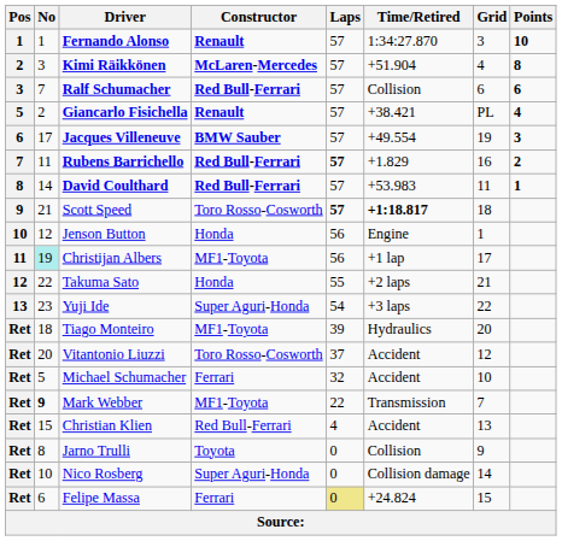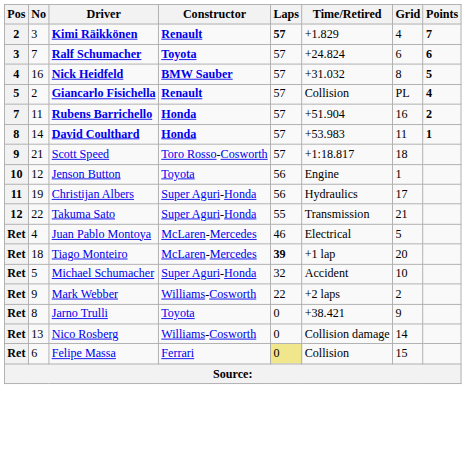 <table class="wikitable" style="font-size:85%">
 <tr>
 <th>Pos</th>
 <th>No</th>
 <th>Driver</th>
 <th>Constructor</th>
 <th>Laps</th>
 <th>Time/Retired</th>
 <th>Grid</th>
 <th>Points</th>
 </tr>
 <tr>
-<th>1</th>
-<td>1</td>
-<td> <strong><a href='#'>Fernando Alonso</a></strong></td>
-<td><strong><a href='#'>Renault</a></strong></td>
-<td>57</td>
-<td>1:34:27.870</td>
-<td>3</td>
-<td><strong>10</strong></td>
-</tr>
-<tr>
 <th>2</th>
 <td>3</td>
 <td> <strong><a href='#'>Kimi Räikkönen</a></strong></td>
-<td><strong><a href='#'>McLaren</a>-<a href='#'>Mercedes</a></strong></td>
-<td>57</td>
-<td>+51.904</td>
+<td><strong><a href='#'>Renault</a></strong></td>
+<td><strong>57</strong></td>
+<td>+1.829</td>
 <td>4</td>
-<td><strong>8</strong></td>
+<td><strong>7</strong></td>
 </tr>
 <tr>
 <th>3</th>
 <td>7</td>
 <td> <strong><a href='#'>Ralf Schumacher</a></strong></td>
-<td><strong><a href='#'>Red Bull</a>-<a href='#'>Ferrari</a></strong></td>
+<td><strong><a href='#'>Toyota</a></strong></td>
 <td>57</td>
-<td>Collision</td>
+<td>+24.824</td>
 <td>6</td>
 <td><strong>6</strong></td>
+</tr>
+<tr>
+<th>4</th>
+<td>16</td>
+<td> <strong><a href='#'>Nick Heidfeld</a></strong></td>
+<td><strong><a href='#'>BMW Sauber</a></strong></td>
+<td>57</td>
+<td>+31.032</td>
+<td>8</td>
+<td><strong>5</strong></td>
 </tr>
 <tr>
 <th>5</th>
 <td>2</td>
 <td> <strong><a href='#'>Giancarlo Fisichella</a></strong></td>
 <td><strong><a href='#'>Renault</a></strong></td>
 <td>57</td>
-<td>+38.421</td>
+<td>Collision</td>
 <td>PL</td>
 <td><strong>4</strong></td>
-</tr>
-<tr>
-<th>6</th>
-<td>17</td>
-<td> <strong><a href='#'>Jacques Villeneuve</a></strong></td>
-<td><strong><a href='#'>BMW Sauber</a></strong></td>
-<td>57</td>
-<td>+49.554</td>
-<td>19</td>
-<td><strong>3</strong></td>
 </tr>
 <tr>
 <th>7</th>
 <td>11</td>
 <td> <strong><a href='#'>Rubens Barrichello</a></strong></td>
-<td><strong><a href='#'>Red Bull</a>-<a href='#'>Ferrari</a></strong></td>
-<td><strong>57</strong></td>
-<td>+1.829</td>
+<td><strong><a href='#'>Honda</a></strong></td>
+<td>57</td>
+<td>+51.904</td>
 <td>16</td>
 <td><strong>2</strong></td>
 </tr>
 <tr>
 <th>8</th>
 <td>14</td>
 <td> <strong><a href='#'>David Coulthard</a></strong></td>
-<td><strong><a href='#'>Red Bull</a>-<a href='#'>Ferrari</a></strong></td>
+<td><strong><a href='#'>Honda</a></strong></td>
 <td>57</td>
 <td>+53.983</td>
 <td>11</td>
 <td><strong>1</strong></td>
 </tr>
 <tr>
 <th>9</th>
 <td>21</td>
 <td> <a href='#'>Scott Speed</a></td>
 <td><a href='#'>Toro Rosso</a>-<a href='#'>Cosworth</a></td>
-<td><strong>57</strong></td>
-<td><strong>+1:18.817</strong></td>
+<td>57</td>
+<td>+1:18.817</td>
 <td>18</td>
 <td></td>
 </tr>
 <tr>
 <th>10</th>
 <td>12</td>
 <td> <a href='#'>Jenson Button</a></td>
-<td><a href='#'>Honda</a></td>
+<td><a href='#'>Toyota</a></td>
 <td>56</td>
 <td>Engine</td>
 <td>1</td>
 <td></td>
 </tr>
 <tr>
 <th>11</th>
-<td style="background: paleturquoise;">19</td>
+<td>19</td>
 <td> <a href='#'>Christijan Albers</a></td>
-<td><a href='#'>MF1</a>-<a href='#'>Toyota</a></td>
+<td><a href='#'>Super Aguri</a>-<a href='#'>Honda</a></td>
 <td>56</td>
-<td>+1 lap</td>
+<td>Hydraulics</td>
 <td>17</td>
 <td></td>
 </tr>
 <tr>
 <th>12</th>
 <td>22</td>
 <td> <a href='#'>Takuma Sato</a></td>
-<td><a href='#'>Honda</a></td>
+<td><a href='#'>Super Aguri</a>-<a href='#'>Honda</a></td>
 <td>55</td>
-<td>+2 laps</td>
+<td>Transmission</td>
 <td>21</td>
 <td></td>
 </tr>
 <tr>
-<th>13</th>
-<td>23</td>
-<td> <a href='#'>Yuji Ide</a></td>
-<td><a href='#'>Super Aguri</a>-<a href='#'>Honda</a></td>
-<td>54</td>
-<td>+3 laps</td>
-<td>22</td>
+<th>Ret</th>
+<td>4</td>
+<td> <a href='#'>Juan Pablo Montoya</a></td>
+<td><a href='#'>McLaren</a>-<a href='#'>Mercedes</a></td>
+<td>46</td>
+<td>Electrical</td>
+<td>5</td>
 <td></td>
 </tr>
 <tr>
 <th>Ret</th>
 <td>18</td>
 <td> <a href='#'>Tiago Monteiro</a></td>
-<td><a href='#'>MF1</a>-<a href='#'>Toyota</a></td>
-<td>39</td>
-<td>Hydraulics</td>
+<td><a href='#'>McLaren</a>-<a href='#'>Mercedes</a></td>
+<td><strong>39</strong></td>
+<td>+1 lap</td>
 <td>20</td>
-<td></td>
-</tr>
-<tr>
-<th>Ret</th>
-<td>20</td>
-<td> <a href='#'>Vitantonio Liuzzi</a></td>
-<td><a href='#'>Toro Rosso</a>-<a href='#'>Cosworth</a></td>
-<td>37</td>
-<td>Accident</td>
-<td>12</td>
 <td></td>
 </tr>
 <tr>
 <th>Ret</th>
 <td>5</td>
 <td> <a href='#'>Michael Schumacher</a></td>
-<td><a href='#'>Ferrari</a></td>
+<td><a href='#'>Super Aguri</a>-<a href='#'>Honda</a></td>
 <td>32</td>
 <td>Accident</td>
 <td>10</td>
 <td></td>
 </tr>
 <tr>
 <th>Ret</th>
-<td><strong>9</strong></td>
+<td>9</td>
 <td> <a href='#'>Mark Webber</a></td>
-<td><a href='#'>MF1</a>-<a href='#'>Toyota</a></td>
+<td><a href='#'>Williams</a>-<a href='#'>Cosworth</a></td>
 <td>22</td>
-<td>Transmission</td>
-<td>7</td>
-<td></td>
-</tr>
-<tr>
-<th>Ret</th>
-<td>15</td>
-<td> <a href='#'>Christian Klien</a></td>
-<td><a href='#'>Red Bull</a>-<a href='#'>Ferrari</a></td>
-<td>4</td>
-<td>Accident</td>
-<td>13</td>
+<td>+2 laps</td>
+<td>2</td>
 <td></td>
 </tr>
 <tr>
 <th>Ret</th>
 <td>8</td>
 <td> <a href='#'>Jarno Trulli</a></td>
 <td><a href='#'>Toyota</a></td>
 <td>0</td>
-<td>Collision</td>
+<td>+38.421</td>
 <td>9</td>
 <td></td>
 </tr>
 <tr>
 <th>Ret</th>
-<td>10</td>
+<td>13</td>
 <td> <a href='#'>Nico Rosberg</a></td>
-<td><a href='#'>Super Aguri</a>-<a href='#'>Honda</a></td>
+<td><a href='#'>Williams</a>-<a href='#'>Cosworth</a></td>
 <td>0</td>
 <td>Collision damage</td>
 <td>14</td>
 <td></td>
 </tr>
 <tr>
 <th>Ret</th>
 <td>6</td>
 <td> <a href='#'>Felipe Massa</a></td>
 <td><a href='#'>Ferrari</a></td>
 <td style="background: khaki;">0</td>
-<td>+24.824</td>
+<td>Collision</td>
 <td>15</td>
 <td></td>
 </tr>
 <tr>
 <th colspan=8>Source:</th>
 </tr>
 </table>
